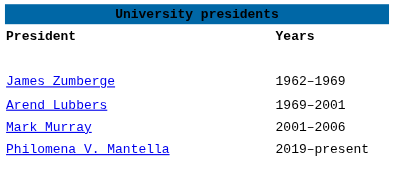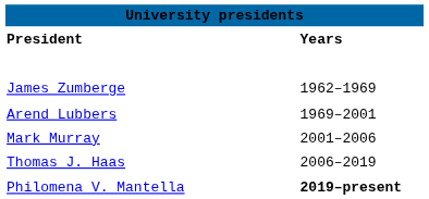 <table class="toccolours" style="float: right; margin-left: 1em; font-size: 90%; line-height: 1.4em;" width="350px" id="Presidents_of_Grand_Valley_State_Univerity">
 <tr>
 <th colspan="2" style="text-align: center; background:#0067A6"><span><strong>University presidents</strong></span></th>
 </tr>
 <tr>
 <td width="70%"><strong>President</strong></td>
 <td width="30%"><strong>Years</strong></td>
 </tr>
 <tr>
 <td colspan="2"><br></td>
 </tr>
 <tr>
 <td><a href='#'>James Zumberge</a></td>
 <td>1962–1969</td>
 </tr>
 <tr>
 <td><a href='#'>Arend Lubbers</a></td>
 <td>1969–2001</td>
 </tr>
 <tr>
 <td><a href='#'>Mark Murray</a></td>
 <td>2001–2006</td>
 </tr>
 <tr>
+<td><a href='#'>Thomas J. Haas</a></td>
+<td>2006–2019</td>
+</tr>
+<tr>
 <td><a href='#'>Philomena V. Mantella</a></td>
-<td>2019–present</td>
+<td><strong>2019–present</strong></td>
 </tr>
 </table>
